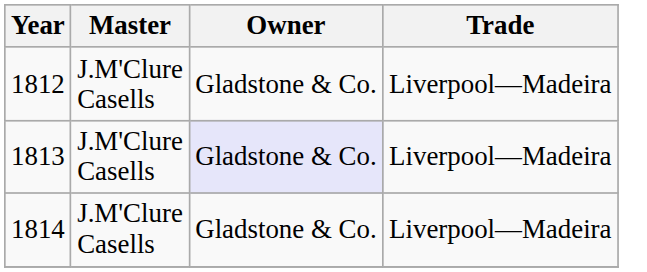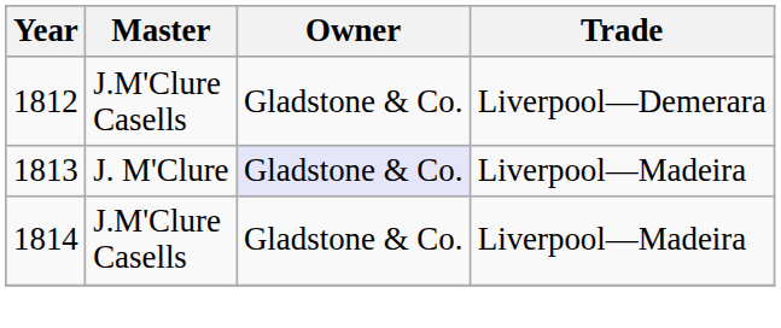 <table class="sortable wikitable">
 <tr>
 <th>Year</th>
 <th>Master</th>
 <th>Owner</th>
 <th>Trade</th>
 </tr>
 <tr>
 <td>1812</td>
 <td>J.M'Clure<br>Casells</td>
 <td>Gladstone & Co.</td>
-<td>Liverpool—Madeira</td>
+<td>Liverpool—Demerara</td>
 </tr>
 <tr>
 <td>1813</td>
-<td>J.M'Clure<br>Casells</td>
+<td>J. M'Clure</td>
 <td style="background: lavender;">Gladstone & Co.</td>
 <td>Liverpool—Madeira</td>
 </tr>
 <tr>
 <td>1814</td>
 <td>J.M'Clure<br>Casells</td>
 <td>Gladstone & Co.</td>
 <td>Liverpool—Madeira</td>
 </tr>
 <tr>
 </tr>
 </table>
